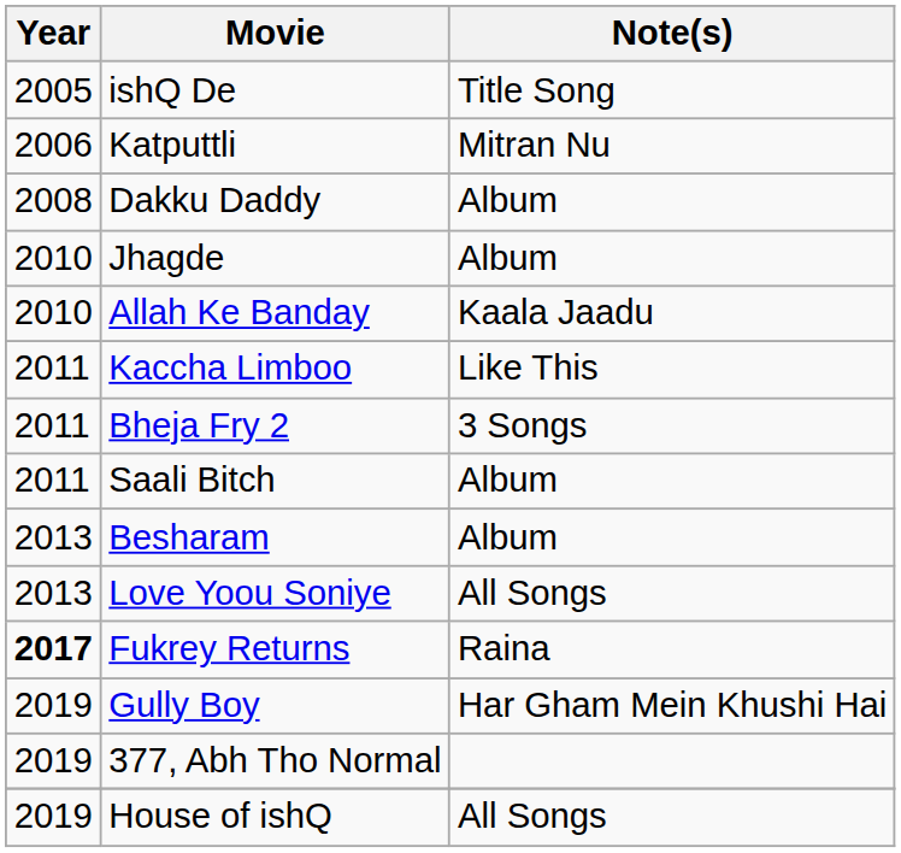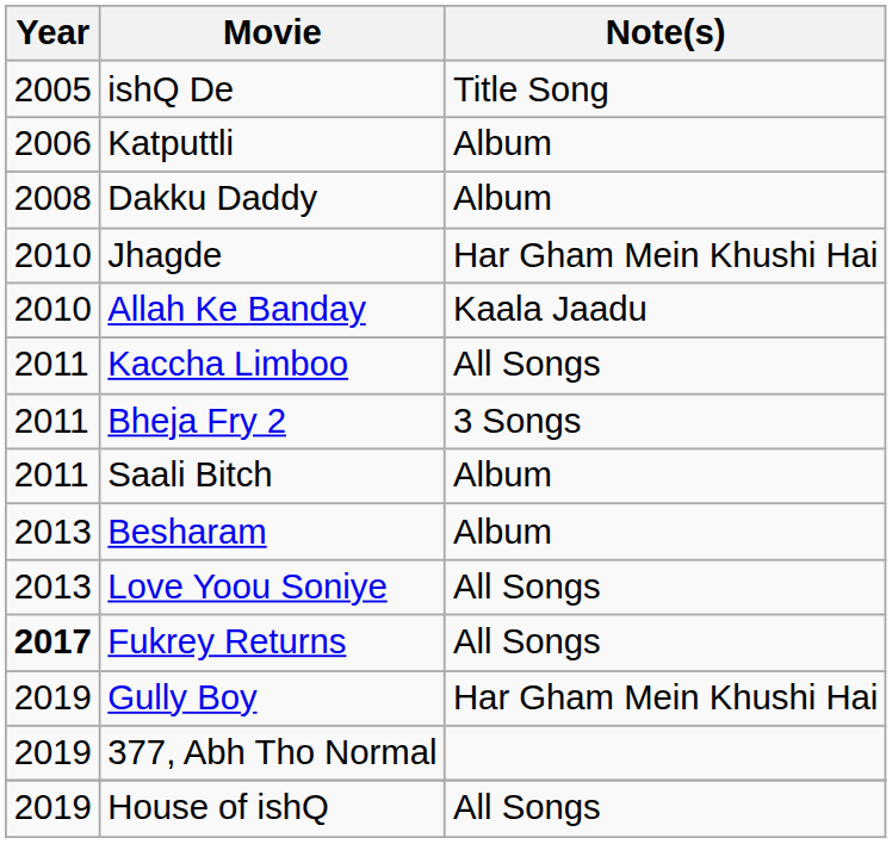 <table class=wikitable>
 <tr>
 <th>Year</th>
 <th>Movie</th>
 <th>Note(s)</th>
 </tr>
 <tr>
 <td>2005</td>
 <td>ishQ De</td>
 <td>Title Song</td>
 </tr>
 <tr>
 <td>2006</td>
 <td>Katputtli</td>
-<td>Mitran Nu</td>
+<td>Album</td>
 </tr>
 <tr>
 <td>2008</td>
 <td>Dakku Daddy</td>
 <td>Album</td>
 </tr>
 <tr>
 <td>2010</td>
 <td>Jhagde</td>
-<td>Album</td>
+<td>Har Gham Mein Khushi Hai</td>
 </tr>
 <tr>
 <td>2010</td>
 <td><a href='#'>Allah Ke Banday</a></td>
 <td>Kaala Jaadu</td>
 </tr>
 <tr>
 <td>2011</td>
 <td><a href='#'>Kaccha Limboo</a></td>
-<td>Like This</td>
+<td>All Songs</td>
 </tr>
 <tr>
 <td>2011</td>
 <td><a href='#'>Bheja Fry 2</a></td>
 <td>3 Songs</td>
 </tr>
 <tr>
 <td>2011</td>
 <td>Saali Bitch</td>
 <td>Album</td>
 </tr>
 <tr>
 <td>2013</td>
 <td><a href='#'>Besharam</a></td>
 <td>Album</td>
 </tr>
 <tr>
 <td>2013</td>
 <td><a href='#'>Love Yoou Soniye</a></td>
 <td>All Songs</td>
 </tr>
 <tr>
 <td><strong>2017</strong></td>
 <td><a href='#'>Fukrey Returns</a></td>
-<td>Raina</td>
+<td>All Songs</td>
 </tr>
 <tr>
 <td>2019</td>
 <td><a href='#'>Gully Boy</a></td>
 <td>Har Gham Mein Khushi Hai</td>
 </tr>
 <tr>
 <td>2019</td>
 <td>377, Abh Tho Normal</td>
 <td></td>
 </tr>
 <tr>
 </tr>
 <tr 2018 || >
 </tr>
 <tr>
 <td>2019</td>
 <td>House of ishQ</td>
 <td>All Songs</td>
 </tr>
 </table>
